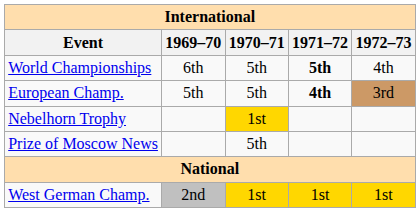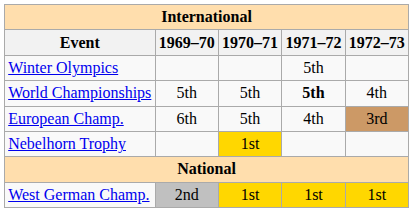 <table class="wikitable" style="text-align:center">
 <tr>
 <th style="background-color: #ffdead; " colspan=5 align=center>International</th>
 </tr>
 <tr>
 <th>Event</th>
 <th>1969–70</th>
 <th>1970–71</th>
 <th>1971–72</th>
 <th>1972–73</th>
 </tr>
 <tr>
+<td align=left><a href='#'>Winter Olympics</a></td>
+<td></td>
+<td></td>
+<td>5th</td>
+<td></td>
+</tr>
+<tr>
 <td align=left><a href='#'>World Championships</a></td>
-<td>6th</td>
+<td>5th</td>
 <td>5th</td>
 <td><strong>5th</strong></td>
 <td>4th</td>
 </tr>
 <tr>
 <td align=left><a href='#'>European Champ.</a></td>
+<td>6th</td>
 <td>5th</td>
-<td>5th</td>
-<td><strong>4th</strong></td>
+<td>4th</td>
 <td bgcolor=cc9966>3rd</td>
 </tr>
 <tr>
 <td align=left><a href='#'>Nebelhorn Trophy</a></td>
 <td></td>
 <td bgcolor=gold>1st</td>
-<td></td>
-<td></td>
-</tr>
-<tr>
-<td align=left><a href='#'>Prize of Moscow News</a></td>
-<td></td>
-<td>5th</td>
 <td></td>
 <td></td>
 </tr>
 <tr>
 <th style="background-color: #ffdead; " colspan=5 align=center>National</th>
 </tr>
 <tr>
 <td align=left><a href='#'>West German Champ.</a></td>
 <td bgcolor=silver>2nd</td>
 <td bgcolor=gold>1st</td>
 <td bgcolor=gold>1st</td>
 <td bgcolor=gold>1st</td>
 </tr>
 </table>
